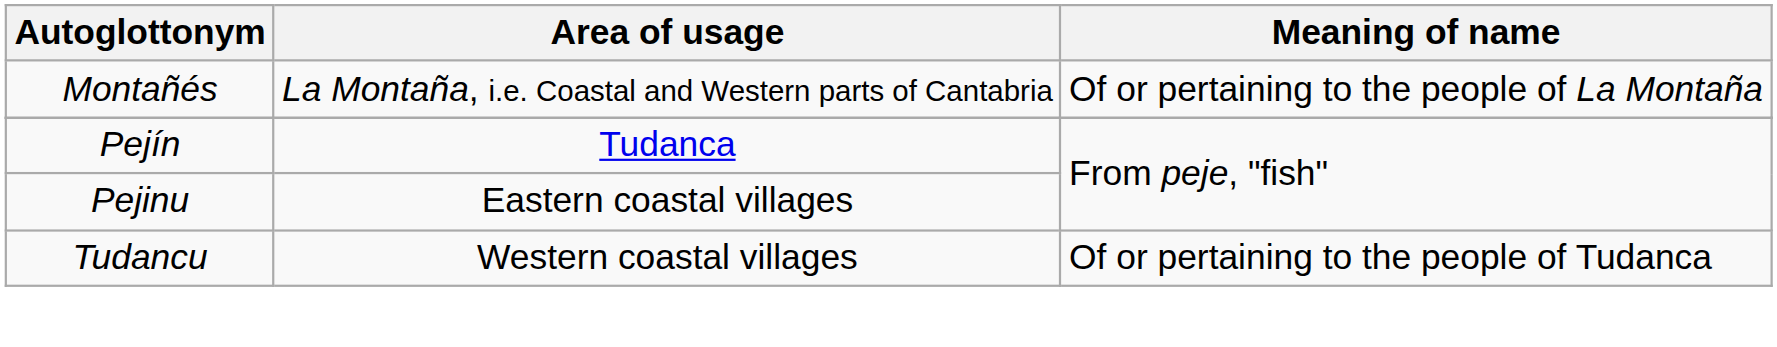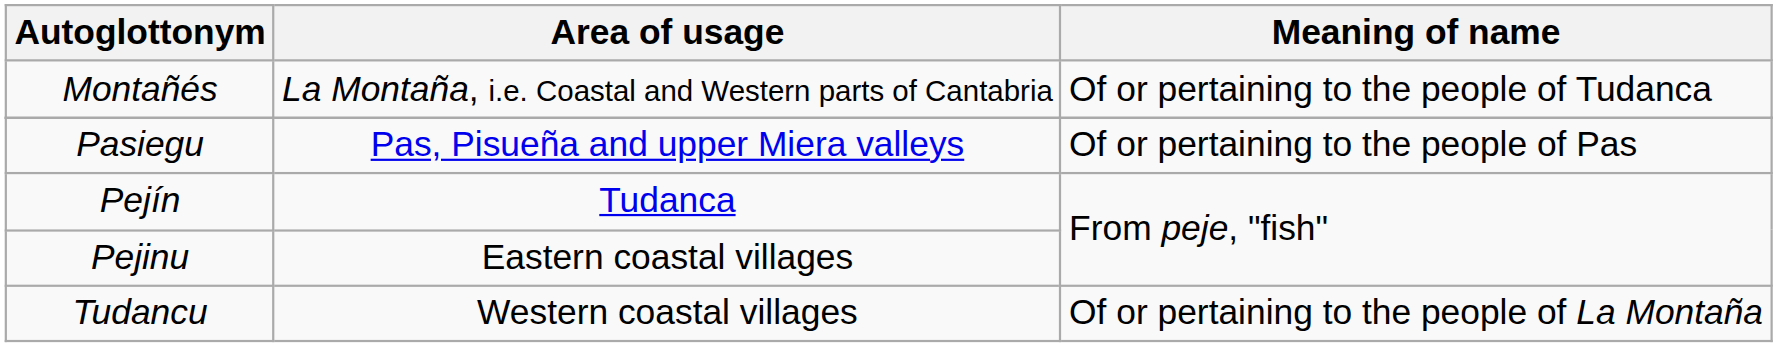 <table class="wikitable" style="margin: 1em auto 1em auto;">
 <tr>
 <th>Autoglottonym</th>
 <th>Area of usage</th>
 <th>Meaning of name</th>
 </tr>
 <tr>
 <td align="center"><em>Montañés</em></td>
 <td align="center"><em>La Montaña</em>, <small>i.e. Coastal and Western parts of Cantabria</small></td>
-<td>Of or pertaining to the people of <em>La Montaña</em></td>
+<td>Of or pertaining to the people of Tudanca</td>
 </tr>
 <tr>
+</tr>
+<tr>
+<td align="center"><em>Pasiegu</em></td>
+<td align="center"><a href='#'>Pas, Pisueña and upper Miera valleys</a></td>
+<td>Of or pertaining to the people of Pas</td>
 </tr>
 <tr>
 <td align="center"><em>Pejín</em></td>
 <td align="center"><a href='#'>Tudanca</a></td>
 <td rowspan=2>From <em>peje</em>, "fish"</td>
 </tr>
 <tr>
 <td align="center"><em>Pejinu</em></td>
 <td align="center">Eastern coastal villages</td>
 </tr>
 <tr>
 <td align="center"><em>Tudancu</em></td>
 <td align="center">Western coastal villages</td>
-<td>Of or pertaining to the people of Tudanca</td>
+<td>Of or pertaining to the people of <em>La Montaña</em></td>
 </tr>
 </table>
